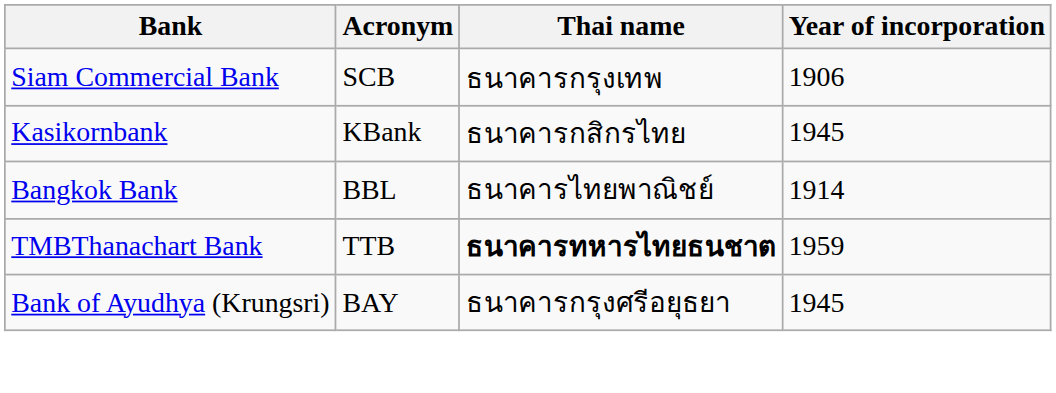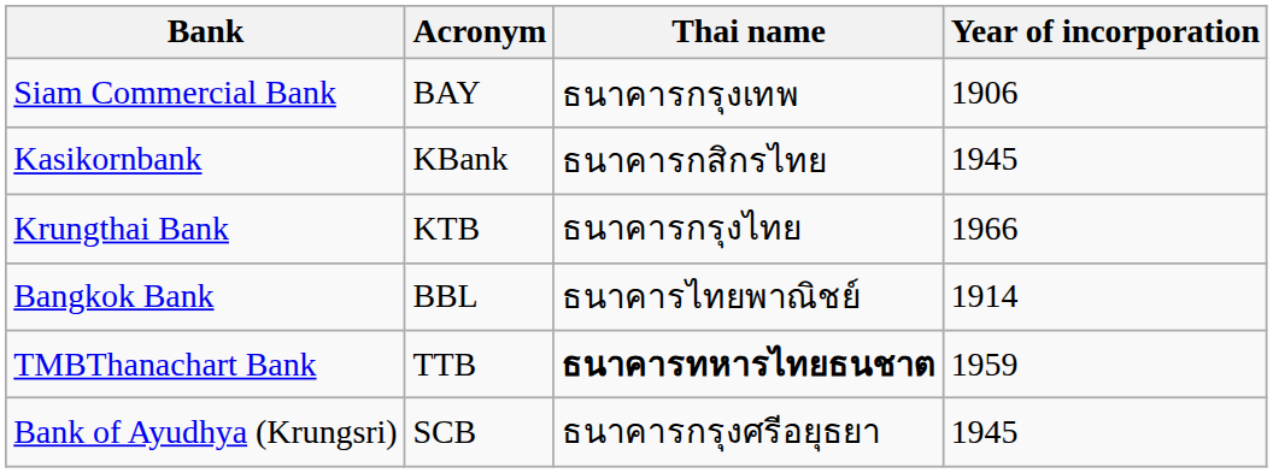 <table class="wikitable">
 <tr>
 <th>Bank</th>
 <th>Acronym</th>
 <th>Thai name</th>
 <th>Year of incorporation</th>
 </tr>
 <tr>
 <td><a href='#'>Siam Commercial Bank</a></td>
-<td>SCB</td>
+<td>BAY</td>
 <td>ธนาคารกรุงเทพ</td>
 <td>1906</td>
 </tr>
 <tr>
 <td><a href='#'>Kasikornbank</a></td>
 <td>KBank</td>
 <td>ธนาคารกสิกรไทย</td>
 <td>1945</td>
+</tr>
+<tr>
+<td><a href='#'>Krungthai Bank</a></td>
+<td>KTB</td>
+<td>ธนาคารกรุงไทย</td>
+<td>1966</td>
 </tr>
 <tr>
 <td><a href='#'>Bangkok Bank</a></td>
 <td>BBL</td>
 <td>ธนาคารไทยพาณิชย์</td>
 <td>1914</td>
 </tr>
 <tr>
 <td><a href='#'>TMBThanachart Bank</a></td>
 <td>TTB</td>
 <td><strong>ธนาคารทหารไทยธนชาต</strong></td>
 <td>1959</td>
 </tr>
 <tr>
 <td><a href='#'>Bank of Ayudhya</a> (Krungsri)</td>
-<td>BAY</td>
+<td>SCB</td>
 <td>ธนาคารกรุงศรีอยุธยา</td>
 <td>1945</td>
 </tr>
 </table>
